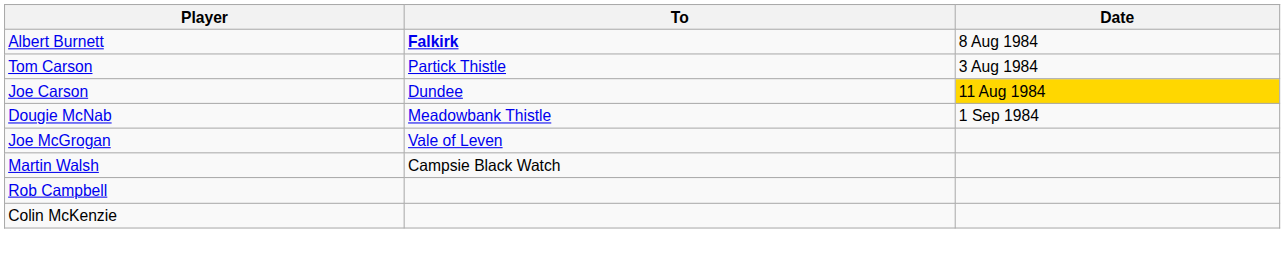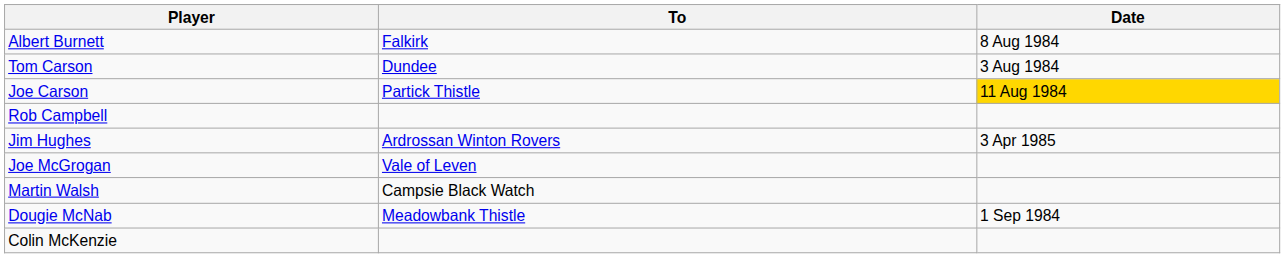 <table class="wikitable" style="text-align:center; font-size:95%;width:98%; text-align:left">
 <tr>
 <th>Player</th>
 <th>To</th>
 <th>Date</th>
 </tr>
 <tr>
 <td> <a href='#'>Albert Burnett</a></td>
-<td><strong> <a href='#'>Falkirk</a></strong></td>
+<td> <a href='#'>Falkirk</a></td>
 <td>8 Aug 1984</td>
 </tr>
 <tr>
 <td> <a href='#'>Tom Carson</a></td>
-<td> <a href='#'>Partick Thistle</a></td>
+<td> <a href='#'>Dundee</a></td>
 <td>3 Aug 1984</td>
 </tr>
 <tr>
 <td> <a href='#'>Joe Carson</a></td>
-<td> <a href='#'>Dundee</a></td>
+<td> <a href='#'>Partick Thistle</a></td>
 <td style="background: gold;">11 Aug 1984</td>
 </tr>
 <tr>
-<td> <a href='#'>Dougie McNab</a></td>
-<td> <a href='#'>Meadowbank Thistle</a></td>
-<td>1 Sep 1984</td>
+<td> <a href='#'>Rob Campbell</a></td>
+<td></td>
+<td></td>
+</tr>
+<tr>
+<td> <a href='#'>Jim Hughes</a></td>
+<td> <a href='#'>Ardrossan Winton Rovers</a></td>
+<td>3 Apr 1985</td>
 </tr>
 <tr>
 <td> <a href='#'>Joe McGrogan</a></td>
 <td> <a href='#'>Vale of Leven</a></td>
 <td></td>
 </tr>
 <tr>
 <td> <a href='#'>Martin Walsh</a></td>
 <td> Campsie Black Watch</td>
 <td></td>
 </tr>
 <tr>
-<td> <a href='#'>Rob Campbell</a></td>
-<td></td>
-<td></td>
+<td> <a href='#'>Dougie McNab</a></td>
+<td> <a href='#'>Meadowbank Thistle</a></td>
+<td>1 Sep 1984</td>
 </tr>
 <tr>
 <td> Colin McKenzie</td>
 <td></td>
 <td></td>
 </tr>
 </table>
